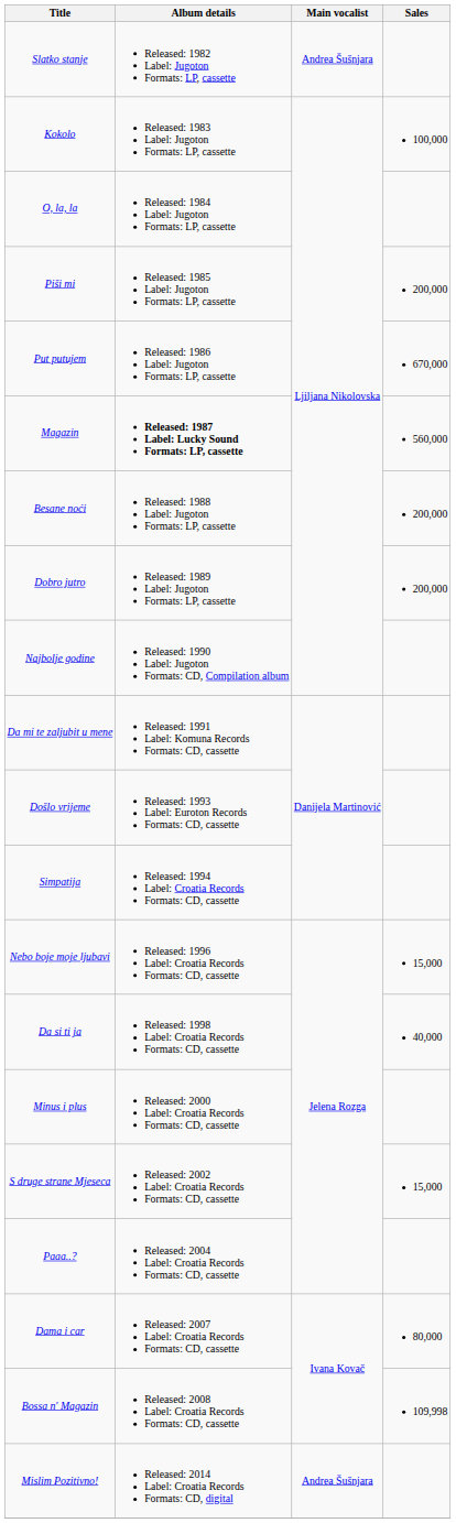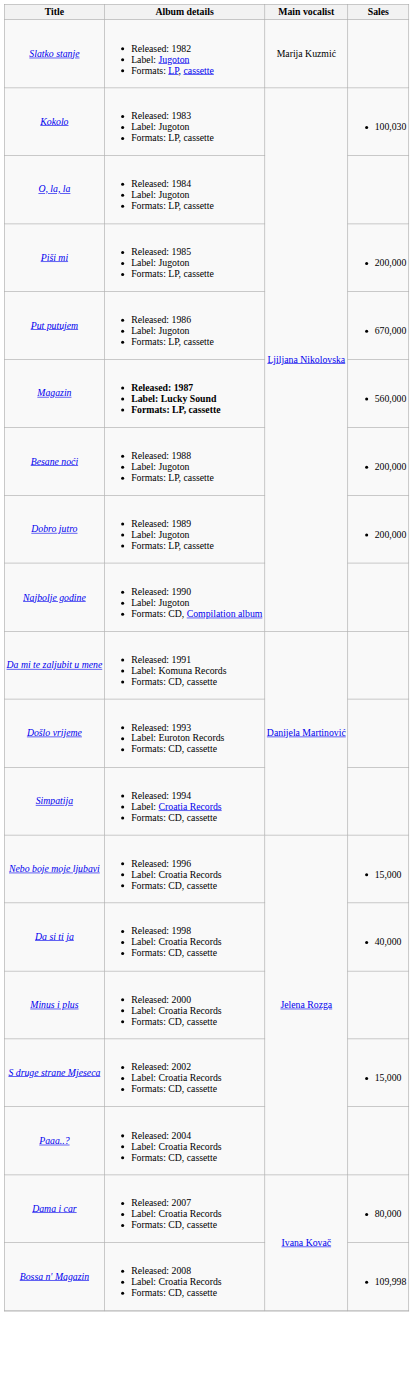 <table class="wikitable" style=text-align:center;>
 <tr>
 <th scope="col">Title</th>
 <th scope="col">Album details</th>
 <th scope="col">Main vocalist</th>
 <th scope="col">Sales</th>
 </tr>
 <tr>
 <td><em><a href='#'>Slatko stanje</a></em></td>
 <td align=left><br><ul><li>Released: 1982</li><li>Label: <a href='#'>Jugoton</a></li><li>Formats: <a href='#'>LP</a>, <a href='#'>cassette</a></li></ul></td>
-<td><a href='#'>Andrea Šušnjara</a></td>
+<td>Marija Kuzmić</td>
 <td align=left></td>
 </tr>
 <tr>
 <td><em><a href='#'>Kokolo</a></em></td>
 <td align=left><br><ul><li>Released: 1983</li><li>Label: Jugoton</li><li>Formats: LP, cassette</li></ul></td>
 <td rowspan=8><a href='#'>Ljiljana Nikolovska</a></td>
-<td align=left><br><ul><li>100,000</li></ul></td>
+<td align=left><br><ul><li>100,030</li></ul></td>
 </tr>
 <tr>
 <td><em><a href='#'>O, la, la</a></em></td>
 <td align=left><br><ul><li>Released: 1984</li><li>Label: Jugoton</li><li>Formats: LP, cassette</li></ul></td>
 <td align=left></td>
 </tr>
 <tr>
 <td><em><a href='#'>Piši mi</a></em></td>
 <td align=left><br><ul><li>Released: 1985</li><li>Label: Jugoton</li><li>Formats: LP, cassette</li></ul></td>
 <td align=left><br><ul><li>200,000</li></ul></td>
 </tr>
 <tr>
 <td><em><a href='#'>Put putujem</a></em></td>
 <td align=left><br><ul><li>Released: 1986</li><li>Label: Jugoton</li><li>Formats: LP, cassette</li></ul></td>
 <td align=left><br><ul><li>670,000</li></ul></td>
 </tr>
 <tr>
 <td><em><a href='#'>Magazin</a></em></td>
 <td align=left><strong><br><ul><li>Released: 1987</li><li>Label: Lucky Sound</li><li>Formats: LP, cassette</li></ul></strong></td>
 <td align=left><br><ul><li>560,000</li></ul></td>
 </tr>
 <tr>
 <td><em><a href='#'>Besane noći</a></em></td>
 <td align=left><br><ul><li>Released: 1988</li><li>Label: Jugoton</li><li>Formats: LP, cassette</li></ul></td>
 <td align=left><br><ul><li>200,000</li></ul></td>
 </tr>
 <tr>
 <td><em><a href='#'>Dobro jutro</a></em></td>
 <td align=left><br><ul><li>Released: 1989</li><li>Label: Jugoton</li><li>Formats: LP, cassette</li></ul></td>
 <td align=left><br><ul><li>200,000</li></ul></td>
 </tr>
 <tr>
 <td><em><a href='#'>Najbolje godine</a></em></td>
 <td align=left><br><ul><li>Released: 1990</li><li>Label: Jugoton</li><li>Formats: CD, <a href='#'>Compilation album</a></li></ul></td>
 <td align=left></td>
 </tr>
 <tr>
 <td><em><a href='#'>Da mi te zaljubit u mene</a></em></td>
 <td align=left><br><ul><li>Released: 1991</li><li>Label: Komuna Records</li><li>Formats: CD, cassette</li></ul></td>
 <td rowspan=3><a href='#'>Danijela Martinović</a></td>
 <td align=left></td>
 </tr>
 <tr>
 <td><em><a href='#'>Došlo vrijeme</a></em></td>
 <td align=left><br><ul><li>Released: 1993</li><li>Label: Euroton Records</li><li>Formats: CD, cassette</li></ul></td>
 <td align=left></td>
 </tr>
 <tr>
 <td><em><a href='#'>Simpatija</a></em></td>
 <td align=left><br><ul><li>Released: 1994</li><li>Label: <a href='#'>Croatia Records</a></li><li>Formats: CD, cassette</li></ul></td>
 <td align=left></td>
 </tr>
 <tr>
 <td><em><a href='#'>Nebo boje moje ljubavi</a></em></td>
 <td align=left><br><ul><li>Released: 1996</li><li>Label: Croatia Records</li><li>Formats: CD, cassette</li></ul></td>
 <td rowspan=5><a href='#'>Jelena Rozga</a></td>
 <td align=left><br><ul><li>15,000</li></ul></td>
 </tr>
 <tr>
 <td><em><a href='#'>Da si ti ja</a></em></td>
 <td align=left><br><ul><li>Released: 1998</li><li>Label: Croatia Records</li><li>Formats: CD, cassette</li></ul></td>
 <td align=left><br><ul><li>40,000</li></ul></td>
 </tr>
 <tr>
 <td><em><a href='#'>Minus i plus</a></em></td>
 <td align=left><br><ul><li>Released: 2000</li><li>Label: Croatia Records</li><li>Formats: CD, cassette</li></ul></td>
 <td align=left></td>
 </tr>
 <tr>
 <td><em><a href='#'>S druge strane Mjeseca</a></em></td>
 <td align=left><br><ul><li>Released: 2002</li><li>Label: Croatia Records</li><li>Formats: CD, cassette</li></ul></td>
 <td align=left><br><ul><li>15,000</li></ul></td>
 </tr>
 <tr>
 <td><em><a href='#'>Paaa..?</a></em></td>
 <td align=left><br><ul><li>Released: 2004</li><li>Label: Croatia Records</li><li>Formats: CD, cassette</li></ul></td>
 <td align=left></td>
 </tr>
 <tr>
 <td><em><a href='#'>Dama i car</a></em></td>
 <td align=left><br><ul><li>Released: 2007</li><li>Label: Croatia Records</li><li>Formats: CD, cassette</li></ul></td>
 <td rowspan=2><a href='#'>Ivana Kovač</a></td>
 <td align=left><br><ul><li>80,000</li></ul></td>
 </tr>
 <tr>
 <td><em><a href='#'>Bossa n' Magazin</a></em></td>
 <td align=left><br><ul><li>Released: 2008</li><li>Label: Croatia Records</li><li>Formats: CD, cassette</li></ul></td>
 <td align=left><br><ul><li>109,998</li></ul></td>
 </tr>
 <tr>
-<td><em><a href='#'>Mislim Pozitivno!</a></em></td>
-<td align=left><br><ul><li>Released: 2014</li><li>Label: Croatia Records</li><li>Formats: CD, <a href='#'>digital</a></li></ul></td>
-<td><a href='#'>Andrea Šušnjara</a></td>
-<td align=left></td>
-</tr>
-<tr>
 </tr>
 </table>
